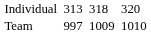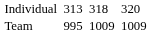 <table>
 <tr>
 <td>Individual</td>
 <td></td>
 <td>313</td>
 <td></td>
 <td>318</td>
 <td></td>
 <td>320</td>
 </tr>
 <tr>
 <td>Team</td>
 <td></td>
-<td>997</td>
+<td>995</td>
 <td></td>
 <td>1009</td>
 <td></td>
-<td>1010</td>
+<td>1009</td>
 </tr>
 </table>
